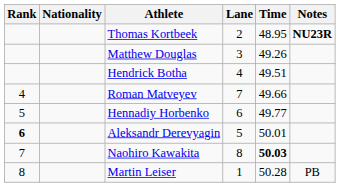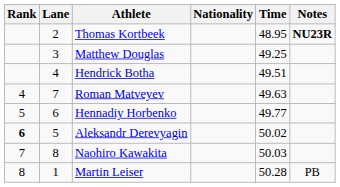 <table class="wikitable sortable" style="text-align:center">
 <tr>
 <th>Rank</th>
+<th>Lane</th>
+<th>Athlete</th>
 <th>Nationality</th>
-<th>Athlete</th>
-<th>Lane</th>
 <th>Time</th>
 <th>Notes</th>
 </tr>
 <tr>
 <td></td>
+<td>2</td>
+<td align=left><a href='#'>Thomas Kortbeek</a></td>
 <td align=left></td>
-<td align=left><a href='#'>Thomas Kortbeek</a></td>
-<td>2</td>
 <td>48.95</td>
 <td><strong>NU23R</strong></td>
 </tr>
 <tr>
 <td></td>
+<td>3</td>
+<td align=left><a href='#'>Matthew Douglas</a></td>
 <td align=left></td>
-<td align=left><a href='#'>Matthew Douglas</a></td>
-<td>3</td>
-<td>49.26</td>
+<td>49.25</td>
 <td></td>
 </tr>
 <tr>
 <td></td>
+<td>4</td>
+<td align=left><a href='#'>Hendrick Botha</a></td>
 <td align=left></td>
-<td align=left><a href='#'>Hendrick Botha</a></td>
-<td>4</td>
 <td>49.51</td>
 <td></td>
 </tr>
 <tr>
 <td>4</td>
+<td>7</td>
+<td align=left><a href='#'>Roman Matveyev</a></td>
 <td align=left></td>
-<td align=left><a href='#'>Roman Matveyev</a></td>
-<td>7</td>
-<td>49.66</td>
+<td>49.63</td>
 <td></td>
 </tr>
 <tr>
 <td>5</td>
+<td>6</td>
+<td align=left><a href='#'>Hennadiy Horbenko</a></td>
 <td align=left></td>
-<td align=left><a href='#'>Hennadiy Horbenko</a></td>
-<td>6</td>
 <td>49.77</td>
 <td></td>
 </tr>
 <tr>
 <td><strong>6</strong></td>
+<td>5</td>
+<td align=left><a href='#'>Aleksandr Derevyagin</a></td>
 <td align=left></td>
-<td align=left><a href='#'>Aleksandr Derevyagin</a></td>
-<td>5</td>
-<td>50.01</td>
+<td>50.02</td>
 <td></td>
 </tr>
 <tr>
 <td>7</td>
+<td>8</td>
+<td align=left><a href='#'>Naohiro Kawakita</a></td>
 <td align=left></td>
-<td align=left><a href='#'>Naohiro Kawakita</a></td>
-<td>8</td>
-<td><strong>50.03</strong></td>
+<td>50.03</td>
 <td></td>
 </tr>
 <tr>
 <td>8</td>
+<td>1</td>
+<td align=left><a href='#'>Martin Leiser</a></td>
 <td align=left></td>
-<td align=left><a href='#'>Martin Leiser</a></td>
-<td>1</td>
 <td>50.28</td>
 <td>PB</td>
 </tr>
 </table>
